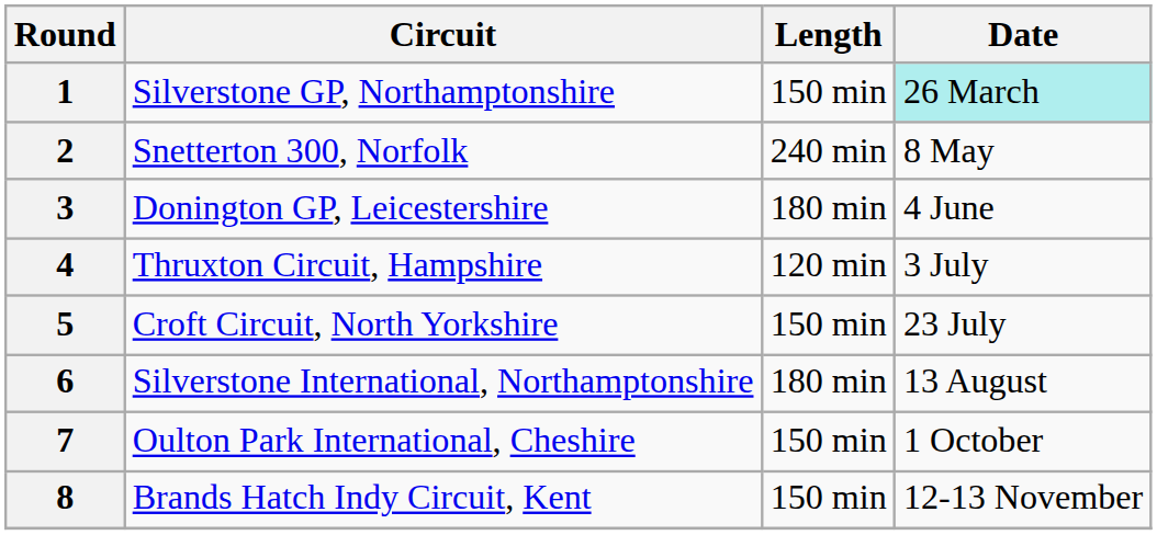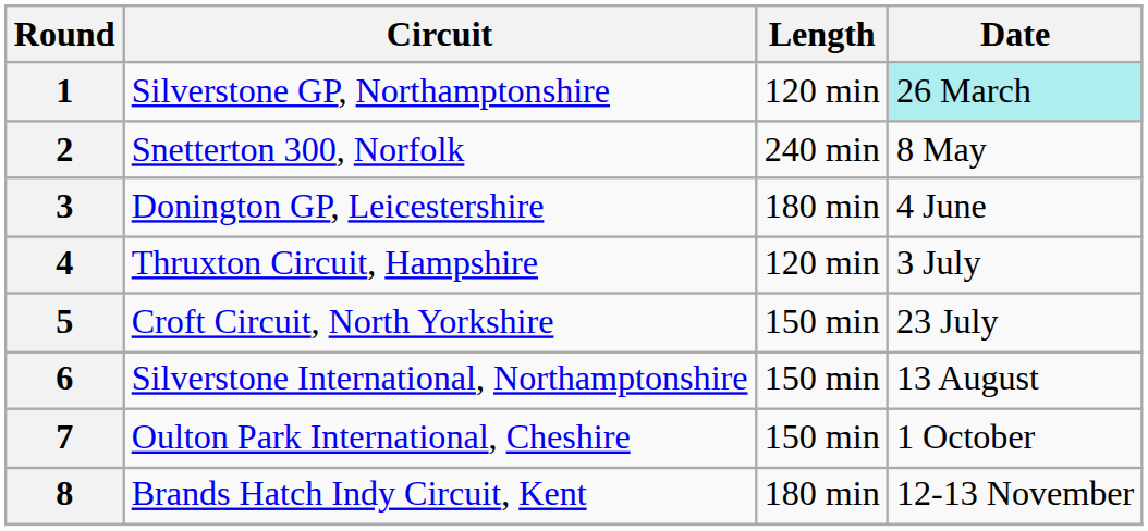 <table class="wikitable" style="font-size: 85%;">
 <tr>
 <th>Round</th>
 <th>Circuit</th>
 <th>Length</th>
 <th>Date</th>
 </tr>
 <tr>
 <th>1</th>
 <td><a href='#'>Silverstone GP</a>, <a href='#'>Northamptonshire</a></td>
-<td>150 min</td>
+<td>120 min</td>
 <td style="background: paleturquoise;">26 March</td>
 </tr>
 <tr>
 <th>2</th>
 <td><a href='#'>Snetterton 300</a>, <a href='#'>Norfolk</a></td>
 <td>240 min</td>
 <td>8 May</td>
 </tr>
 <tr>
 <th>3</th>
 <td><a href='#'>Donington GP</a>, <a href='#'>Leicestershire</a></td>
 <td>180 min</td>
 <td>4 June</td>
 </tr>
 <tr>
 <th>4</th>
 <td><a href='#'>Thruxton Circuit</a>, <a href='#'>Hampshire</a></td>
 <td>120 min</td>
 <td>3 July</td>
 </tr>
 <tr>
 <th>5</th>
 <td><a href='#'>Croft Circuit</a>, <a href='#'>North Yorkshire</a></td>
 <td>150 min</td>
 <td>23 July</td>
 </tr>
 <tr>
 <th>6</th>
 <td><a href='#'>Silverstone International</a>, <a href='#'>Northamptonshire</a></td>
-<td>180 min</td>
+<td>150 min</td>
 <td>13 August</td>
 </tr>
 <tr>
 <th>7</th>
 <td><a href='#'>Oulton Park International</a>, <a href='#'>Cheshire</a></td>
 <td>150 min</td>
 <td>1 October</td>
 </tr>
 <tr>
 <th>8</th>
 <td><a href='#'>Brands Hatch Indy Circuit</a>, <a href='#'>Kent</a></td>
-<td>150 min</td>
+<td>180 min</td>
 <td>12-13 November</td>
 </tr>
 <tr>
 </tr>
 </table>
